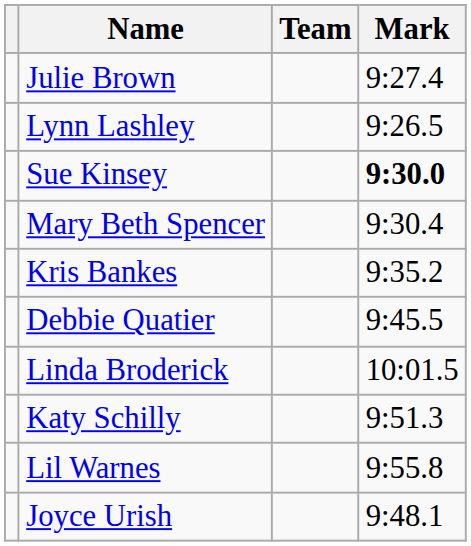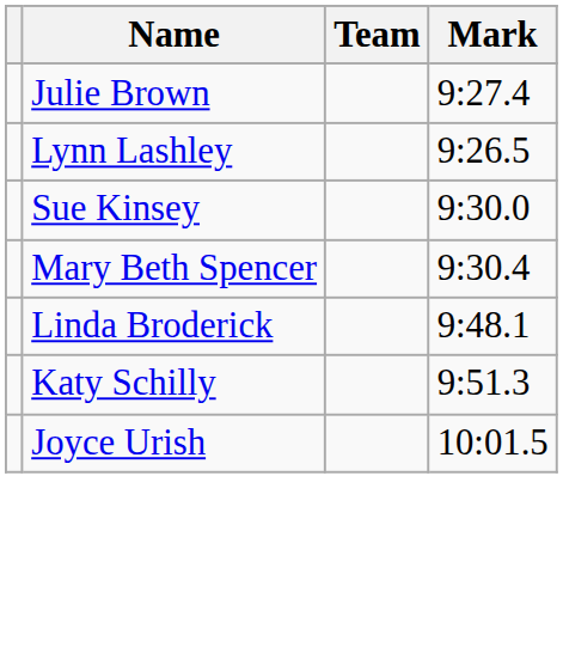 <table class=wikitable>
 <tr>
 <th></th>
 <th>Name</th>
 <th>Team</th>
 <th>Mark</th>
 </tr>
 <tr>
 <td></td>
 <td><a href='#'>Julie Brown</a></td>
 <td></td>
 <td>9:27.4</td>
 </tr>
 <tr>
 <td></td>
 <td><a href='#'>Lynn Lashley</a></td>
 <td></td>
 <td>9:26.5</td>
 </tr>
 <tr>
 <td></td>
 <td><a href='#'>Sue Kinsey</a></td>
 <td></td>
-<td><strong>9:30.0</strong></td>
+<td>9:30.0</td>
 </tr>
 <tr>
 <td></td>
 <td><a href='#'>Mary Beth Spencer</a></td>
 <td></td>
 <td>9:30.4</td>
 </tr>
 <tr>
 <td></td>
-<td><a href='#'>Kris Bankes</a></td>
-<td></td>
-<td>9:35.2</td>
-</tr>
-<tr>
-<td></td>
-<td><a href='#'>Debbie Quatier</a></td>
-<td></td>
-<td>9:45.5</td>
-</tr>
-<tr>
-<td></td>
 <td><a href='#'>Linda Broderick</a></td>
 <td></td>
-<td>10:01.5</td>
+<td>9:48.1</td>
 </tr>
 <tr>
 <td></td>
 <td><a href='#'>Katy Schilly</a></td>
 <td></td>
 <td>9:51.3</td>
 </tr>
 <tr>
 <td></td>
-<td><a href='#'>Lil Warnes</a></td>
-<td></td>
-<td>9:55.8</td>
-</tr>
-<tr>
-<td></td>
 <td><a href='#'>Joyce Urish</a></td>
 <td></td>
-<td>9:48.1</td>
+<td>10:01.5</td>
 </tr>
 </table>
